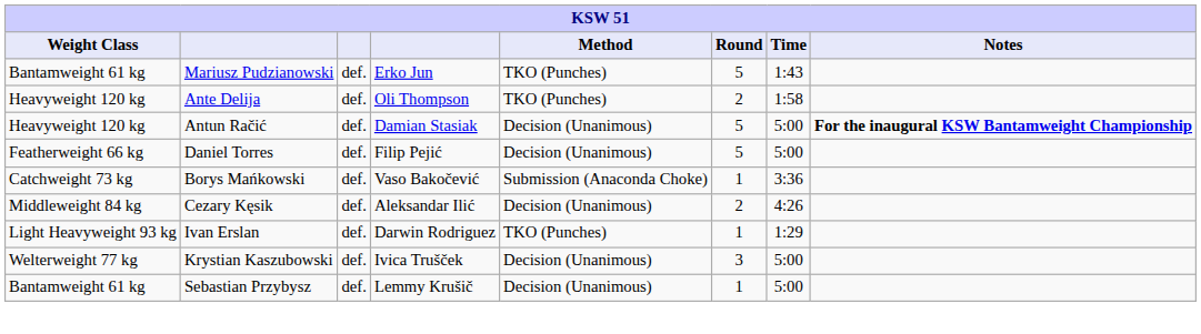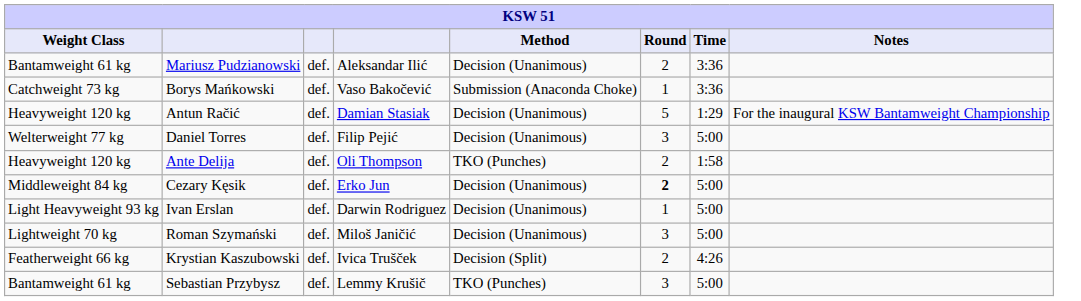 <table class="wikitable" style="font-size: 80%;">
 <tr>
 <th colspan="8" style="background-color: #ccf; color: #000080; text-align: center;"><strong>KSW 51</strong></th>
 </tr>
 <tr>
 <th colspan="1" style="background-color: #E6E8FA; color: #000000; text-align: center;">Weight Class</th>
 <th colspan="1" style="background-color: #E6E8FA; color: #000000; text-align: center;"></th>
 <th colspan="1" style="background-color: #E6E8FA; color: #000000; text-align: center;"></th>
 <th colspan="1" style="background-color: #E6E8FA; color: #000000; text-align: center;"></th>
 <th colspan="1" style="background-color: #E6E8FA; color: #000000; text-align: center;">Method</th>
 <th colspan="1" style="background-color: #E6E8FA; color: #000000; text-align: center;">Round</th>
 <th colspan="1" style="background-color: #E6E8FA; color: #000000; text-align: center;">Time</th>
 <th colspan="1" style="background-color: #E6E8FA; color: #000000; text-align: center;">Notes</th>
 </tr>
 <tr>
 <td>Bantamweight 61 kg</td>
 <td> <a href='#'>Mariusz Pudzianowski</a></td>
 <td>def.</td>
-<td> <a href='#'>Erko Jun</a></td>
-<td>TKO (Punches)</td>
+<td> Aleksandar Ilić</td>
+<td>Decision (Unanimous)</td>
+<td align=center>2</td>
+<td align=center>3:36</td>
+<td></td>
+</tr>
+<tr>
+<td>Catchweight 73 kg</td>
+<td> Borys Mańkowski</td>
+<td>def.</td>
+<td> Vaso Bakočević</td>
+<td>Submission (Anaconda Choke)</td>
+<td align=center>1</td>
+<td align=center>3:36</td>
+<td></td>
+</tr>
+<tr>
+<td>Heavyweight 120 kg</td>
+<td> Antun Račić</td>
+<td>def.</td>
+<td> <a href='#'>Damian Stasiak</a></td>
+<td>Decision (Unanimous)</td>
 <td align=center>5</td>
-<td align=center>1:43</td>
+<td align=center>1:29</td>
+<td>For the inaugural <a href='#'>KSW Bantamweight Championship</a></td>
+</tr>
+<tr>
+<td>Welterweight 77 kg</td>
+<td> Daniel Torres</td>
+<td>def.</td>
+<td> Filip Pejić</td>
+<td>Decision (Unanimous)</td>
+<td align=center>3</td>
+<td align=center>5:00</td>
 <td></td>
 </tr>
 <tr>
 <td>Heavyweight 120 kg</td>
 <td> <a href='#'>Ante Delija</a></td>
 <td>def.</td>
 <td> <a href='#'>Oli Thompson</a></td>
 <td>TKO (Punches)</td>
 <td align=center>2</td>
 <td align=center>1:58</td>
 <td></td>
 </tr>
 <tr>
-<td>Heavyweight 120 kg</td>
-<td> Antun Račić</td>
-<td>def.</td>
-<td> <a href='#'>Damian Stasiak</a></td>
-<td>Decision (Unanimous)</td>
-<td align=center>5</td>
-<td align=center>5:00</td>
-<td><strong>For the inaugural <a href='#'>KSW Bantamweight Championship</a></strong></td>
-</tr>
-<tr>
-<td>Featherweight 66 kg</td>
-<td> Daniel Torres</td>
-<td>def.</td>
-<td> Filip Pejić</td>
-<td>Decision (Unanimous)</td>
-<td align=center>5</td>
-<td align=center>5:00</td>
-<td></td>
-</tr>
-<tr>
-<td>Catchweight 73 kg</td>
-<td> Borys Mańkowski</td>
-<td>def.</td>
-<td> Vaso Bakočević</td>
-<td>Submission (Anaconda Choke)</td>
-<td align=center>1</td>
-<td align=center>3:36</td>
-<td></td>
-</tr>
-<tr>
 <td>Middleweight 84 kg</td>
 <td> Cezary Kęsik</td>
 <td>def.</td>
-<td> Aleksandar Ilić</td>
+<td> <a href='#'>Erko Jun</a></td>
 <td>Decision (Unanimous)</td>
-<td align=center>2</td>
-<td align=center>4:26</td>
+<td align=center><strong>2</strong></td>
+<td align=center>5:00</td>
 <td></td>
 </tr>
 <tr>
 <td>Light Heavyweight 93 kg</td>
 <td> Ivan Erslan</td>
 <td>def.</td>
 <td> Darwin Rodriguez</td>
-<td>TKO (Punches)</td>
+<td>Decision (Unanimous)</td>
 <td align=center>1</td>
-<td align=center>1:29</td>
+<td align=center>5:00</td>
 <td></td>
 </tr>
 <tr>
-<td>Welterweight 77 kg</td>
+<td>Lightweight 70 kg</td>
+<td> Roman Szymański</td>
+<td>def.</td>
+<td> Miloš Janičić</td>
+<td>Decision (Unanimous)</td>
+<td align=center>3</td>
+<td align=center>5:00</td>
+<td></td>
+</tr>
+<tr>
+<td>Featherweight 66 kg</td>
 <td> Krystian Kaszubowski</td>
 <td>def.</td>
 <td> Ivica Trušček</td>
-<td>Decision (Unanimous)</td>
-<td align=center>3</td>
-<td align=center>5:00</td>
+<td>Decision (Split)</td>
+<td align=center>2</td>
+<td align=center>4:26</td>
 <td></td>
 </tr>
 <tr>
 <td>Bantamweight 61 kg</td>
 <td> Sebastian Przybysz</td>
 <td>def.</td>
 <td> Lemmy Krušič</td>
-<td>Decision (Unanimous)</td>
-<td align=center>1</td>
+<td>TKO (Punches)</td>
+<td align=center>3</td>
 <td align=center>5:00</td>
 <td></td>
 </tr>
 </table>
